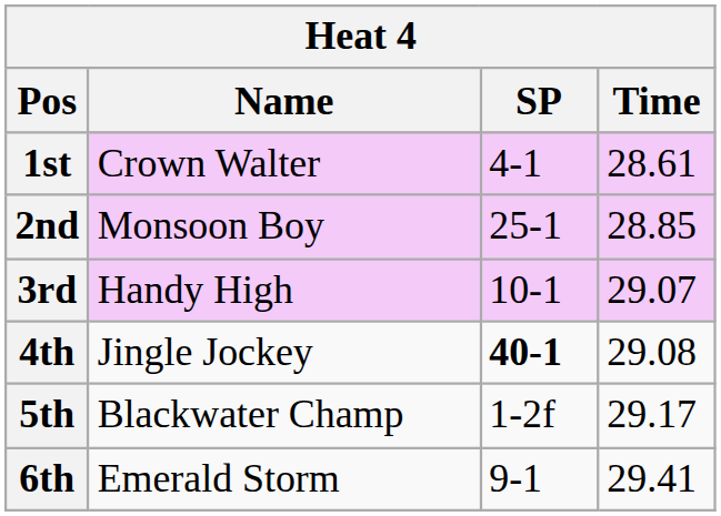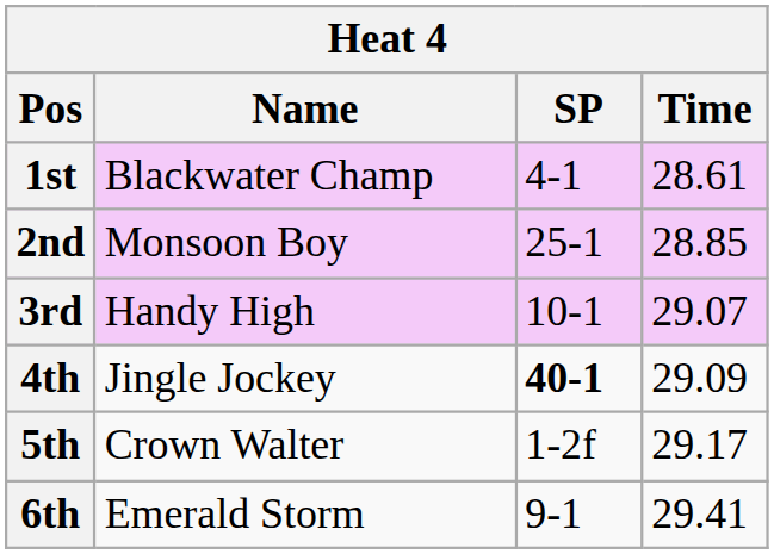 <table class="wikitable">
 <tr>
 <th colspan="6">Heat 4</th>
 </tr>
 <tr>
 <th width=20>Pos</th>
 <th width=150>Name</th>
 <th width=40>SP</th>
 <th width=40>Time</th>
 </tr>
 <tr style="background: #f4caf9;">
 <th>1st</th>
-<td>Crown Walter</td>
+<td>Blackwater Champ</td>
 <td>4-1</td>
 <td>28.61</td>
 </tr>
 <tr style="background: #f4caf9;">
 <th>2nd</th>
 <td>Monsoon Boy</td>
 <td>25-1</td>
 <td>28.85</td>
 </tr>
 <tr style="background: #f4caf9;">
 <th>3rd</th>
 <td>Handy High</td>
 <td>10-1</td>
 <td>29.07</td>
 </tr>
 <tr>
 <th>4th</th>
 <td>Jingle Jockey</td>
 <td><strong>40-1</strong></td>
-<td>29.08</td>
+<td>29.09</td>
 </tr>
 <tr>
 <th>5th</th>
-<td>Blackwater Champ</td>
+<td>Crown Walter</td>
 <td>1-2f</td>
 <td>29.17</td>
 </tr>
 <tr>
 <th>6th</th>
 <td>Emerald Storm</td>
 <td>9-1</td>
 <td>29.41</td>
 </tr>
 </table>
